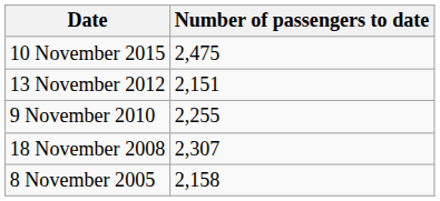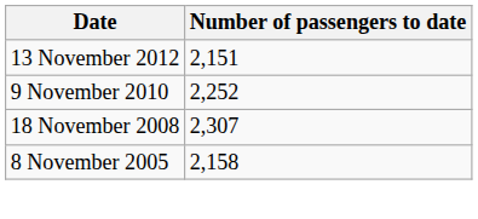 <table class="wikitable">
 <tr>
 <th>Date</th>
 <th>Number of passengers to date</th>
-</tr>
-<tr>
-<td>10 November 2015</td>
-<td>2,475</td>
 </tr>
 <tr>
 <td>13 November 2012</td>
 <td>2,151</td>
 </tr>
 <tr>
 <td>9 November 2010</td>
-<td>2,255</td>
+<td>2,252</td>
 </tr>
 <tr>
 <td>18 November 2008</td>
 <td>2,307</td>
 </tr>
 <tr>
 <td>8 November 2005</td>
 <td>2,158</td>
 </tr>
 </table>
